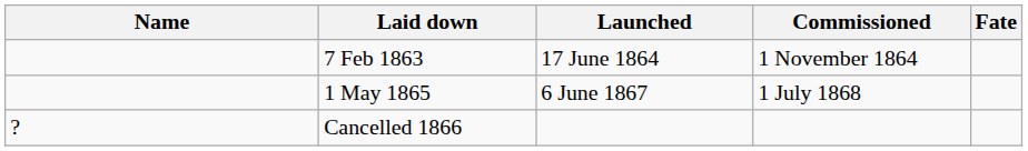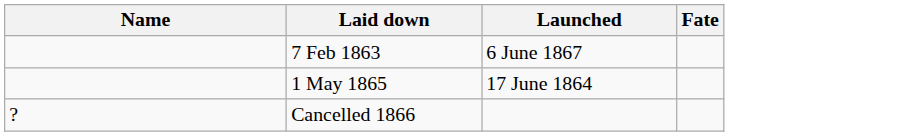 <table class="wikitable">
 <tr>
 <th width="220">Name</th>
 <th width="150">Laid down</th>
 <th width="150">Launched</th>
-<th width="150">Commissioned</th>
 <th>Fate</th>
 </tr>
 <tr>
 <td></td>
 <td>7 Feb 1863 </td>
-<td>17 June 1864 </td>
-<td>1 November 1864 </td>
+<td>6 June 1867 </td>
 <td></td>
 </tr>
 <tr>
 <td></td>
 <td>1 May 1865</td>
-<td>6 June 1867 </td>
-<td>1 July 1868 </td>
+<td>17 June 1864 </td>
 <td></td>
 </tr>
 <tr>
 <td>?</td>
 <td>Cancelled 1866</td>
 <td></td>
 <td></td>
-<td></td>
 </tr>
 </table>
